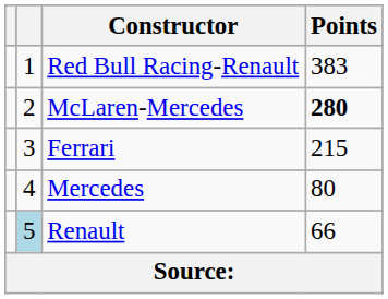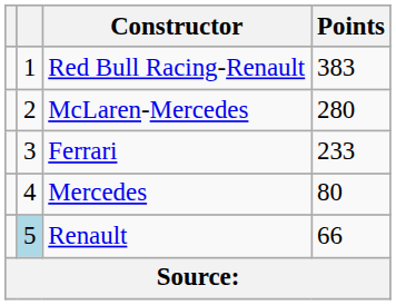 <table class="wikitable" style="font-size: 85%;">
 <tr>
 <th></th>
 <th></th>
 <th>Constructor</th>
 <th>Points</th>
 </tr>
 <tr>
 <td align="left"></td>
 <td style="text-align:center;">1</td>
 <td> <a href='#'>Red Bull Racing</a>-<a href='#'>Renault</a></td>
 <td>383</td>
 </tr>
 <tr>
 <td align="left"></td>
 <td style="text-align:center;">2</td>
 <td> <a href='#'>McLaren</a>-<a href='#'>Mercedes</a></td>
-<td><strong>280</strong></td>
+<td>280</td>
 </tr>
 <tr>
 <td align="left"></td>
 <td style="text-align:center;">3</td>
 <td> <a href='#'>Ferrari</a></td>
-<td>215</td>
+<td>233</td>
 </tr>
 <tr>
 <td align="left"></td>
 <td style="text-align:center;">4</td>
 <td> <a href='#'>Mercedes</a></td>
 <td>80</td>
 </tr>
 <tr>
 <td align="left"></td>
 <td style="background: lightblue; text-align:center;">5</td>
 <td> <a href='#'>Renault</a></td>
 <td>66</td>
 </tr>
 <tr>
 <th colspan=4>Source: </th>
 </tr>
 </table>
